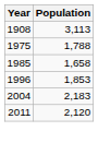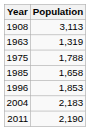 <table class="wikitable" style="line-height:1.1em;">
 <tr>
 <th>Year</th>
 <th>Population</th>
 </tr>
 <tr align="right">
 <td>1908</td>
 <td>3,113</td>
+</tr>
+<tr align="right">
+<td>1963</td>
+<td>1,319</td>
 </tr>
 <tr align="right">
 <td>1975</td>
 <td>1,788</td>
 </tr>
 <tr align="right">
 <td>1985</td>
 <td>1,658</td>
 </tr>
 <tr align="right">
 <td>1996</td>
 <td>1,853</td>
 </tr>
 <tr align="right">
 <td>2004</td>
 <td>2,183</td>
 </tr>
 <tr align="right">
 <td>2011</td>
-<td>2,120</td>
+<td>2,190</td>
 </tr>
 </table>
